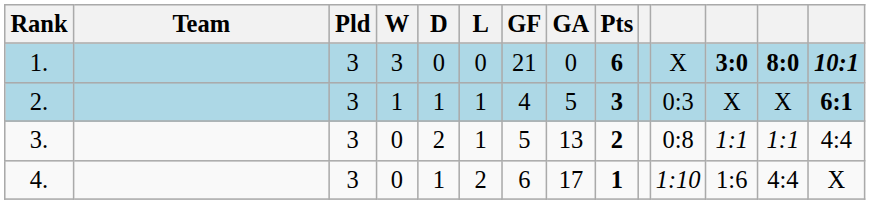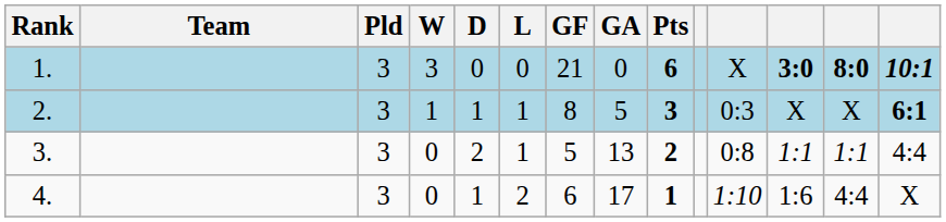 <table class="wikitable">
 <tr>
 <th bgcolor="#efefef">Rank</th>
 <th bgcolor="#efefef" width="160">Team</th>
 <th bgcolor="#efefef" width="20">Pld</th>
 <th bgcolor="#efefef" width="20">W</th>
 <th bgcolor="#efefef" width="20">D</th>
 <th bgcolor="#efefef" width="20">L</th>
 <th bgcolor="#efefef" width="20">GF</th>
 <th bgcolor="#efefef" width="20">GA</th>
 <th bgcolor="#efefef" width="20">Pts</th>
 <th bgcolor="#efefef"></th>
 <th bgcolor="#efefef" width="26"></th>
 <th bgcolor="#efefef" width="26"></th>
 <th bgcolor="#efefef" width="26"></th>
 <th bgcolor="#efefef" width="26"></th>
 </tr>
 <tr align=center bgcolor=lightblue>
 <td>1.</td>
 <td align=left></td>
 <td>3</td>
 <td>3</td>
 <td>0</td>
 <td>0</td>
 <td>21</td>
 <td>0</td>
 <td><strong>6</strong></td>
 <td></td>
 <td>X</td>
 <td><strong>3:0</strong></td>
 <td><strong>8:0</strong></td>
 <td><strong><em>10:1</em></strong></td>
 </tr>
 <tr align=center bgcolor=lightblue>
 <td>2.</td>
 <td align=left></td>
 <td>3</td>
 <td>1</td>
 <td>1</td>
 <td>1</td>
-<td>4</td>
+<td>8</td>
 <td>5</td>
 <td><strong>3</strong></td>
 <td></td>
 <td>0:3</td>
 <td>X</td>
 <td>X</td>
 <td><strong>6:1</strong></td>
 </tr>
 <tr align=center>
 <td>3.</td>
 <td align=left></td>
 <td>3</td>
 <td>0</td>
 <td>2</td>
 <td>1</td>
 <td>5</td>
 <td>13</td>
 <td><strong>2</strong></td>
 <td></td>
 <td>0:8</td>
 <td><em>1:1</em></td>
 <td><em>1:1</em></td>
 <td>4:4</td>
 </tr>
 <tr align=center>
 <td>4.</td>
 <td align=left></td>
 <td>3</td>
 <td>0</td>
 <td>1</td>
 <td>2</td>
 <td>6</td>
 <td>17</td>
 <td><strong>1</strong></td>
 <td></td>
 <td><em>1:10</em></td>
 <td>1:6</td>
 <td>4:4</td>
 <td>X</td>
 </tr>
 </table>
